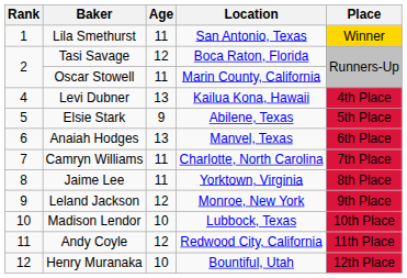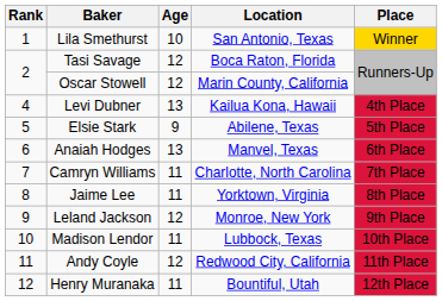 <table class="wikitable" style="text-align:center;">
 <tr>
 <th>Rank</th>
 <th>Baker</th>
 <th>Age</th>
 <th>Location</th>
 <th>Place</th>
 </tr>
 <tr>
 <td>1</td>
 <td>Lila Smethurst</td>
-<td>11</td>
+<td>10</td>
 <td><a href='#'>San Antonio, Texas</a></td>
 <td style="background:gold;">Winner</td>
 </tr>
 <tr>
 <td rowspan="2">2</td>
 <td>Tasi Savage</td>
 <td>12</td>
 <td><a href='#'>Boca Raton, Florida</a></td>
 <td rowspan="2" style="background:silver;">Runners-Up</td>
 </tr>
 <tr>
 <td>Oscar Stowell</td>
-<td>11</td>
+<td>12</td>
 <td><a href='#'>Marin County, California</a></td>
 </tr>
 <tr>
 <td>4</td>
 <td>Levi Dubner</td>
 <td>13</td>
 <td><a href='#'>Kailua Kona, Hawaii</a></td>
 <td style="background:crimson">4th Place</td>
 </tr>
 <tr>
 <td>5</td>
 <td>Elsie Stark</td>
 <td>9</td>
 <td><a href='#'>Abilene, Texas</a></td>
 <td style="background:crimson">5th Place</td>
 </tr>
 <tr>
 <td>6</td>
 <td>Anaiah Hodges</td>
 <td>13</td>
 <td><a href='#'>Manvel, Texas</a></td>
 <td style="background:crimson">6th Place</td>
 </tr>
 <tr>
 <td>7</td>
 <td>Camryn Williams</td>
 <td>11</td>
 <td><a href='#'>Charlotte, North Carolina</a></td>
 <td style="background:crimson">7th Place</td>
 </tr>
 <tr>
 <td>8</td>
 <td>Jaime Lee</td>
 <td>11</td>
 <td><a href='#'>Yorktown, Virginia</a></td>
 <td style="background:crimson">8th Place</td>
 </tr>
 <tr>
 <td>9</td>
 <td>Leland Jackson</td>
 <td>12</td>
 <td><a href='#'>Monroe, New York</a></td>
 <td style="background:crimson">9th Place</td>
 </tr>
 <tr>
 <td>10</td>
 <td>Madison Lendor</td>
-<td>10</td>
+<td>11</td>
 <td><a href='#'>Lubbock, Texas</a></td>
 <td style="background:crimson">10th Place</td>
 </tr>
 <tr>
 <td>11</td>
 <td>Andy Coyle</td>
 <td>12</td>
 <td><a href='#'>Redwood City, California</a></td>
 <td style="background:crimson">11th Place</td>
 </tr>
 <tr>
 <td>12</td>
 <td>Henry Muranaka</td>
-<td>10</td>
+<td>11</td>
 <td><a href='#'>Bountiful, Utah</a></td>
 <td style="background:crimson">12th Place</td>
 </tr>
 </table>
